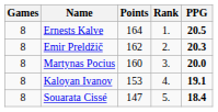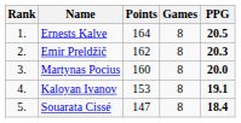 <table class="wikitable" style="text-align: center;">
 <tr>
-<th>Games</th>
+<th>Rank</th>
 <th>Name</th>
 <th>Points</th>
-<th>Rank</th>
+<th>Games</th>
 <th width=40>PPG</th>
 </tr>
 <tr>
-<td>8</td>
+<td>1.</td>
 <td align="left"> <a href='#'>Ernests Kalve</a></td>
 <td>164</td>
-<td>1.</td>
+<td>8</td>
 <td><strong>20.5</strong></td>
 </tr>
 <tr>
-<td>8</td>
+<td>2.</td>
 <td align="left"> <a href='#'>Emir Preldžič</a></td>
 <td>162</td>
-<td>2.</td>
+<td>8</td>
 <td><strong>20.3</strong></td>
 </tr>
 <tr>
-<td>8</td>
+<td>3.</td>
 <td align="left"> <a href='#'>Martynas Pocius</a></td>
 <td>160</td>
-<td>3.</td>
+<td>8</td>
 <td><strong>20.0</strong></td>
 </tr>
 <tr>
-<td>8</td>
+<td>4.</td>
 <td align="left"> <a href='#'>Kaloyan Ivanov</a></td>
 <td>153</td>
-<td>4.</td>
+<td>8</td>
 <td><strong>19.1</strong></td>
 </tr>
 <tr>
-<td>8</td>
+<td>5.</td>
 <td align="left"> <a href='#'>Souarata Cissé</a></td>
 <td>147</td>
-<td>5.</td>
+<td>8</td>
 <td><strong>18.4</strong></td>
 </tr>
 </table>
